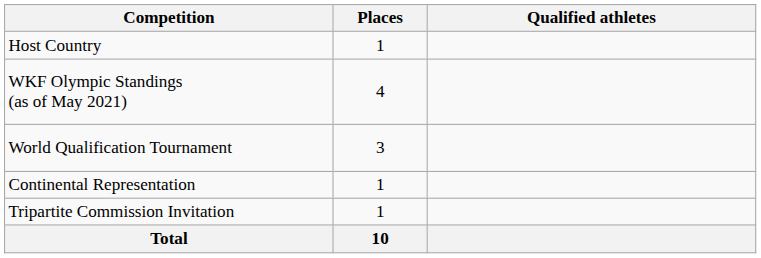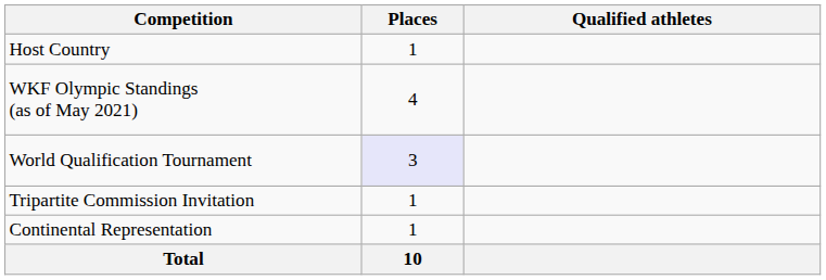 <table class="wikitable">
 <tr>
 <th width=300>Competition</th>
 <th width=80>Places</th>
 <th width=300>Qualified athletes</th>
 </tr>
 <tr>
 <td>Host Country</td>
 <td align=center>1</td>
 <td></td>
 </tr>
 <tr>
 <td>WKF Olympic Standings<br>(as of May 2021)</td>
 <td align=center>4</td>
 <td><br><br><br></td>
 </tr>
 <tr>
 <td>World Qualification Tournament</td>
-<td align=center>3</td>
+<td align=center style="background: lavender;">3</td>
 <td><br><br></td>
 </tr>
 <tr>
-<td>Continental Representation</td>
+<td>Tripartite Commission Invitation</td>
 <td align=center>1</td>
 <td></td>
 </tr>
 <tr>
-<td>Tripartite Commission Invitation</td>
+<td>Continental Representation</td>
 <td align=center>1</td>
 <td></td>
 </tr>
 <tr>
 <th>Total</th>
 <th>10</th>
 <th></th>
 </tr>
 </table>
